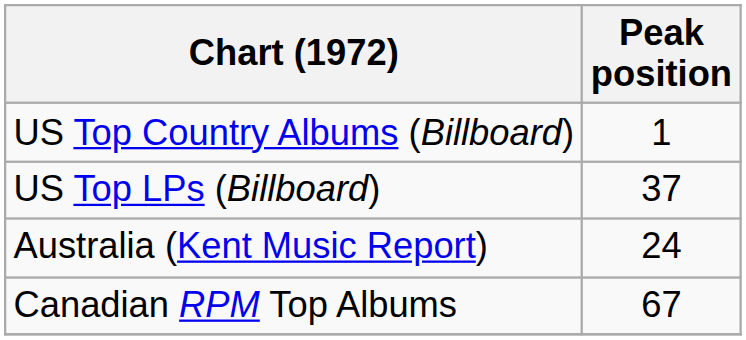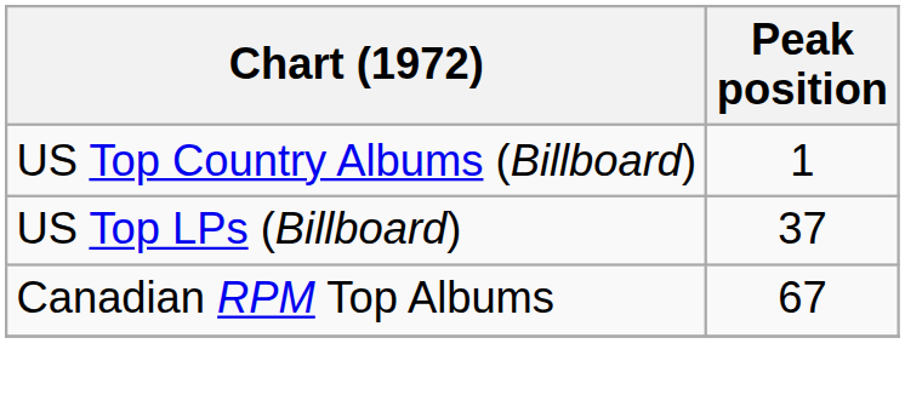 <table class="wikitable">
 <tr>
 <th>Chart (1972)</th>
 <th>Peak<br>position</th>
 </tr>
 <tr>
 <td>US <a href='#'>Top Country Albums</a> (<em>Billboard</em>)</td>
 <td align="center">1</td>
 </tr>
 <tr>
 <td>US <a href='#'>Top LPs</a> (<em>Billboard</em>)</td>
 <td align="center">37</td>
 </tr>
 <tr>
-<td>Australia (<a href='#'>Kent Music Report</a>)</td>
-<td align="center">24</td>
-</tr>
-<tr>
 <td>Canadian <em><a href='#'>RPM</a></em> Top Albums</td>
 <td align="center">67</td>
 </tr>
 <tr>
 </tr>
 </table>
